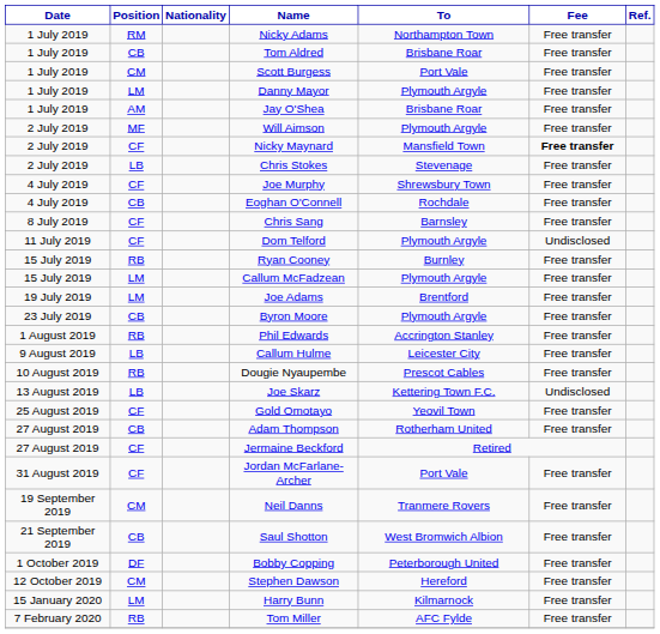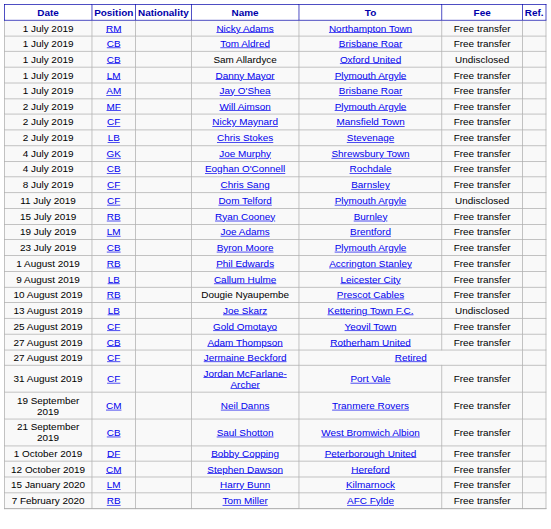 <table class="wikitable"  style="text-align:center; font-size:90%; ">
 <tr>
 <th style="background:white;color:#0000AA;border:1px solid #0000AA; width:120px;">Date</th>
 <th style="background:white;color:#0000AA;border:1px solid #0000AA; width:50px;">Position</th>
 <th style="background:white;color:#0000AA;border:1px solid #0000AA; width:50px;">Nationality</th>
 <th style="background:white;color:#0000AA;border:1px solid #0000AA; width:150px;">Name</th>
 <th style="background:white;color:#0000AA;border:1px solid #0000AA; width:200px;">To</th>
 <th style="background:white;color:#0000AA;border:1px solid #0000AA; width:110px;">Fee</th>
 <th style="background:white;color:#0000AA;border:1px solid #0000AA; width:25px;">Ref.</th>
 </tr>
 <tr>
 <td>1 July 2019</td>
 <td><a href='#'>RM</a></td>
 <td></td>
 <td><a href='#'>Nicky Adams</a></td>
 <td> <a href='#'>Northampton Town</a></td>
 <td>Free transfer</td>
 <td></td>
 </tr>
 <tr>
 <td>1 July 2019</td>
 <td><a href='#'>CB</a></td>
 <td></td>
 <td><a href='#'>Tom Aldred</a></td>
 <td> <a href='#'>Brisbane Roar</a></td>
 <td>Free transfer</td>
 <td></td>
 </tr>
 <tr>
 <td>1 July 2019</td>
-<td><a href='#'>CM</a></td>
+<td><a href='#'>CB</a></td>
 <td></td>
-<td><a href='#'>Scott Burgess</a></td>
-<td> <a href='#'>Port Vale</a></td>
-<td>Free transfer</td>
+<td>Sam Allardyce</td>
+<td> <a href='#'>Oxford United</a></td>
+<td>Undisclosed</td>
 <td></td>
 </tr>
 <tr>
 <td>1 July 2019</td>
 <td><a href='#'>LM</a></td>
 <td></td>
 <td><a href='#'>Danny Mayor</a></td>
 <td> <a href='#'>Plymouth Argyle</a></td>
 <td>Free transfer</td>
 <td></td>
 </tr>
 <tr>
 <td>1 July 2019</td>
 <td><a href='#'>AM</a></td>
 <td></td>
 <td><a href='#'>Jay O'Shea</a></td>
 <td> <a href='#'>Brisbane Roar</a></td>
 <td>Free transfer</td>
 <td></td>
 </tr>
 <tr>
 <td>2 July 2019</td>
 <td><a href='#'>MF</a></td>
 <td></td>
 <td><a href='#'>Will Aimson</a></td>
 <td> <a href='#'>Plymouth Argyle</a></td>
 <td>Free transfer</td>
 <td></td>
 </tr>
 <tr>
 <td>2 July 2019</td>
 <td><a href='#'>CF</a></td>
 <td></td>
 <td><a href='#'>Nicky Maynard</a></td>
 <td> <a href='#'>Mansfield Town</a></td>
-<td><strong>Free transfer</strong></td>
+<td>Free transfer</td>
 <td></td>
 </tr>
 <tr>
 <td>2 July 2019</td>
 <td><a href='#'>LB</a></td>
 <td></td>
 <td><a href='#'>Chris Stokes</a></td>
 <td> <a href='#'>Stevenage</a></td>
 <td>Free transfer</td>
 <td></td>
 </tr>
 <tr>
 <td>4 July 2019</td>
-<td><a href='#'>CF</a></td>
+<td><a href='#'>GK</a></td>
 <td></td>
 <td><a href='#'>Joe Murphy</a></td>
 <td> <a href='#'>Shrewsbury Town</a></td>
 <td>Free transfer</td>
 <td></td>
 </tr>
 <tr>
 <td>4 July 2019</td>
 <td><a href='#'>CB</a></td>
 <td></td>
 <td><a href='#'>Eoghan O'Connell</a></td>
 <td> <a href='#'>Rochdale</a></td>
 <td>Free transfer</td>
 <td></td>
 </tr>
 <tr>
 <td>8 July 2019</td>
 <td><a href='#'>CF</a></td>
 <td></td>
 <td><a href='#'>Chris Sang</a></td>
 <td> <a href='#'>Barnsley</a></td>
 <td>Free transfer</td>
 <td></td>
 </tr>
 <tr>
 <td>11 July 2019</td>
 <td><a href='#'>CF</a></td>
 <td></td>
 <td><a href='#'>Dom Telford</a></td>
 <td> <a href='#'>Plymouth Argyle</a></td>
 <td>Undisclosed</td>
 <td></td>
 </tr>
 <tr>
 <td>15 July 2019</td>
 <td><a href='#'>RB</a></td>
 <td></td>
 <td><a href='#'>Ryan Cooney</a></td>
 <td> <a href='#'>Burnley</a></td>
-<td>Free transfer</td>
-<td></td>
-</tr>
-<tr>
-<td>15 July 2019</td>
-<td><a href='#'>LM</a></td>
-<td></td>
-<td><a href='#'>Callum McFadzean</a></td>
-<td> <a href='#'>Plymouth Argyle</a></td>
 <td>Free transfer</td>
 <td></td>
 </tr>
 <tr>
 <td>19 July 2019</td>
 <td><a href='#'>LM</a></td>
 <td></td>
 <td><a href='#'>Joe Adams</a></td>
 <td> <a href='#'>Brentford</a></td>
 <td>Free transfer</td>
 <td></td>
 </tr>
 <tr>
 <td>23 July 2019</td>
 <td><a href='#'>CB</a></td>
 <td></td>
 <td><a href='#'>Byron Moore</a></td>
 <td> <a href='#'>Plymouth Argyle</a></td>
 <td>Free transfer</td>
 <td></td>
 </tr>
 <tr>
 <td>1 August 2019</td>
 <td><a href='#'>RB</a></td>
 <td></td>
 <td><a href='#'>Phil Edwards</a></td>
 <td> <a href='#'>Accrington Stanley</a></td>
 <td>Free transfer</td>
 <td></td>
 </tr>
 <tr>
 <td>9 August 2019</td>
 <td><a href='#'>LB</a></td>
 <td></td>
 <td><a href='#'>Callum Hulme</a></td>
 <td> <a href='#'>Leicester City</a></td>
 <td>Free transfer</td>
 <td></td>
 </tr>
 <tr>
 <td>10 August 2019</td>
 <td><a href='#'>RB</a></td>
 <td></td>
 <td>Dougie Nyaupembe</td>
 <td> <a href='#'>Prescot Cables</a></td>
 <td>Free transfer</td>
 <td></td>
 </tr>
 <tr>
 <td>13 August 2019</td>
 <td><a href='#'>LB</a></td>
 <td></td>
 <td><a href='#'>Joe Skarz</a></td>
 <td> <a href='#'>Kettering Town F.C.</a></td>
 <td>Undisclosed</td>
 <td></td>
 </tr>
 <tr>
 <td>25 August 2019</td>
 <td><a href='#'>CF</a></td>
 <td></td>
 <td><a href='#'>Gold Omotayo</a></td>
 <td> <a href='#'>Yeovil Town</a></td>
 <td>Free transfer</td>
 <td></td>
 </tr>
 <tr>
 <td>27 August 2019</td>
 <td><a href='#'>CB</a></td>
 <td></td>
 <td><a href='#'>Adam Thompson</a></td>
 <td> <a href='#'>Rotherham United</a></td>
 <td>Free transfer</td>
 <td></td>
 </tr>
 <tr>
 <td>27 August 2019</td>
 <td><a href='#'>CF</a></td>
 <td></td>
 <td><a href='#'>Jermaine Beckford</a></td>
 <td colspan="2"><a href='#'>Retired</a></td>
 <td></td>
 </tr>
 <tr>
 <td>31 August 2019</td>
 <td><a href='#'>CF</a></td>
 <td></td>
 <td><a href='#'>Jordan McFarlane-Archer</a></td>
 <td> <a href='#'>Port Vale</a></td>
 <td>Free transfer</td>
 <td></td>
 </tr>
 <tr>
 <td>19 September 2019</td>
 <td><a href='#'>CM</a></td>
 <td></td>
 <td><a href='#'>Neil Danns</a></td>
 <td> <a href='#'>Tranmere Rovers</a></td>
 <td>Free transfer</td>
 <td></td>
 </tr>
 <tr>
 <td>21 September 2019</td>
 <td><a href='#'>CB</a></td>
 <td></td>
 <td><a href='#'>Saul Shotton</a></td>
 <td> <a href='#'>West Bromwich Albion</a></td>
 <td>Free transfer</td>
 <td></td>
 </tr>
 <tr>
 <td>1 October 2019</td>
 <td><a href='#'>DF</a></td>
 <td></td>
 <td><a href='#'>Bobby Copping</a></td>
 <td> <a href='#'>Peterborough United</a></td>
 <td>Free transfer</td>
 <td></td>
 </tr>
 <tr>
 <td>12 October 2019</td>
 <td><a href='#'>CM</a></td>
 <td></td>
 <td><a href='#'>Stephen Dawson</a></td>
 <td> <a href='#'>Hereford</a></td>
 <td>Free transfer</td>
 <td></td>
 </tr>
 <tr>
 <td>15 January 2020</td>
 <td><a href='#'>LM</a></td>
 <td></td>
 <td><a href='#'>Harry Bunn</a></td>
 <td> <a href='#'>Kilmarnock</a></td>
 <td>Free transfer</td>
 <td></td>
 </tr>
 <tr>
 <td>7 February 2020</td>
 <td><a href='#'>RB</a></td>
 <td></td>
 <td><a href='#'>Tom Miller</a></td>
 <td> <a href='#'>AFC Fylde</a></td>
 <td>Free transfer</td>
 <td></td>
 </tr>
 <tr>
 </tr>
 </table>
